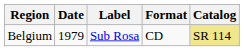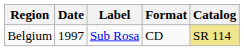 <table class="wikitable">
 <tr>
 <th>Region</th>
 <th>Date</th>
 <th>Label</th>
 <th>Format</th>
 <th>Catalog</th>
 </tr>
 <tr>
 <td>Belgium</td>
-<td>1979</td>
+<td>1997</td>
 <td><a href='#'>Sub Rosa</a></td>
 <td>CD</td>
 <td style="background: khaki;">SR 114</td>
 </tr>
 </table>
